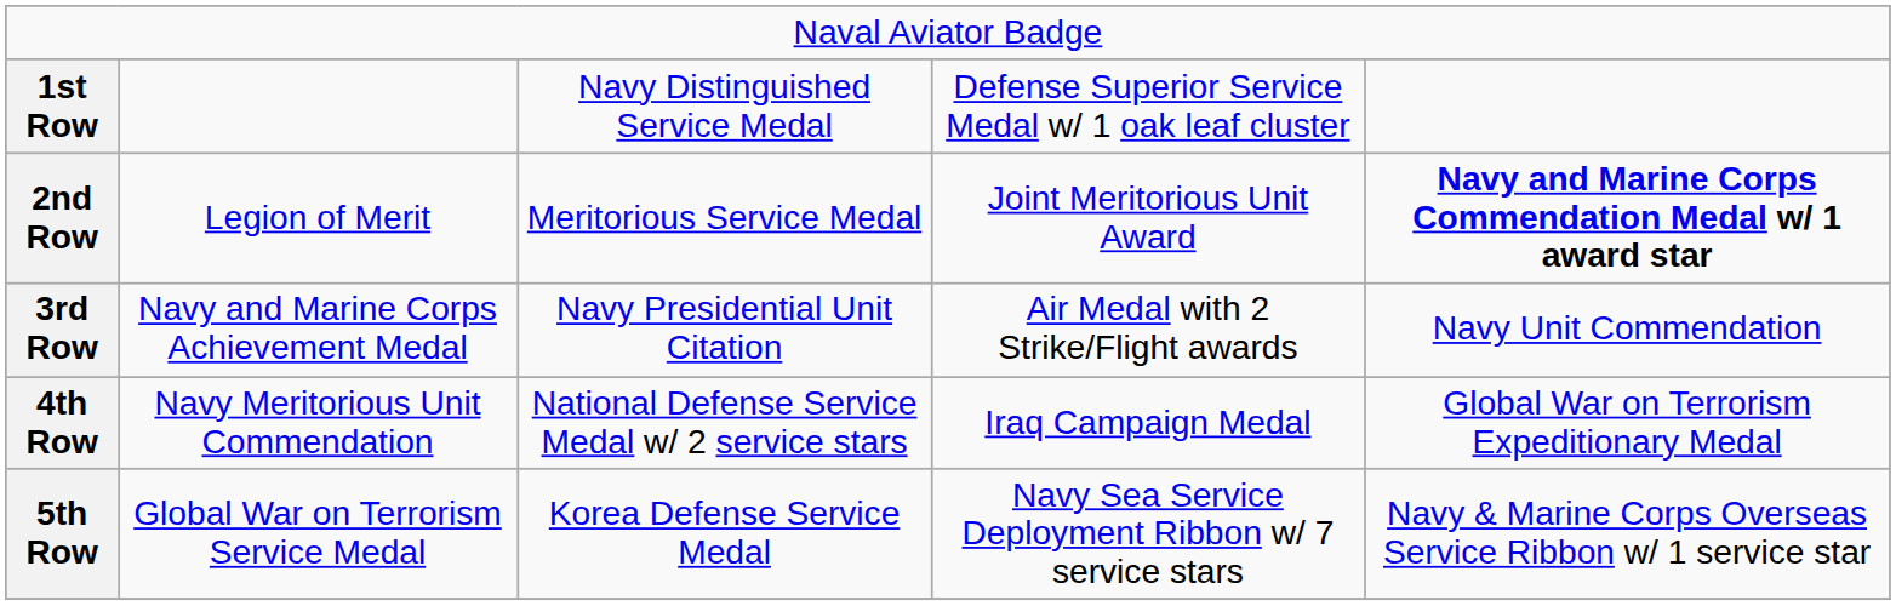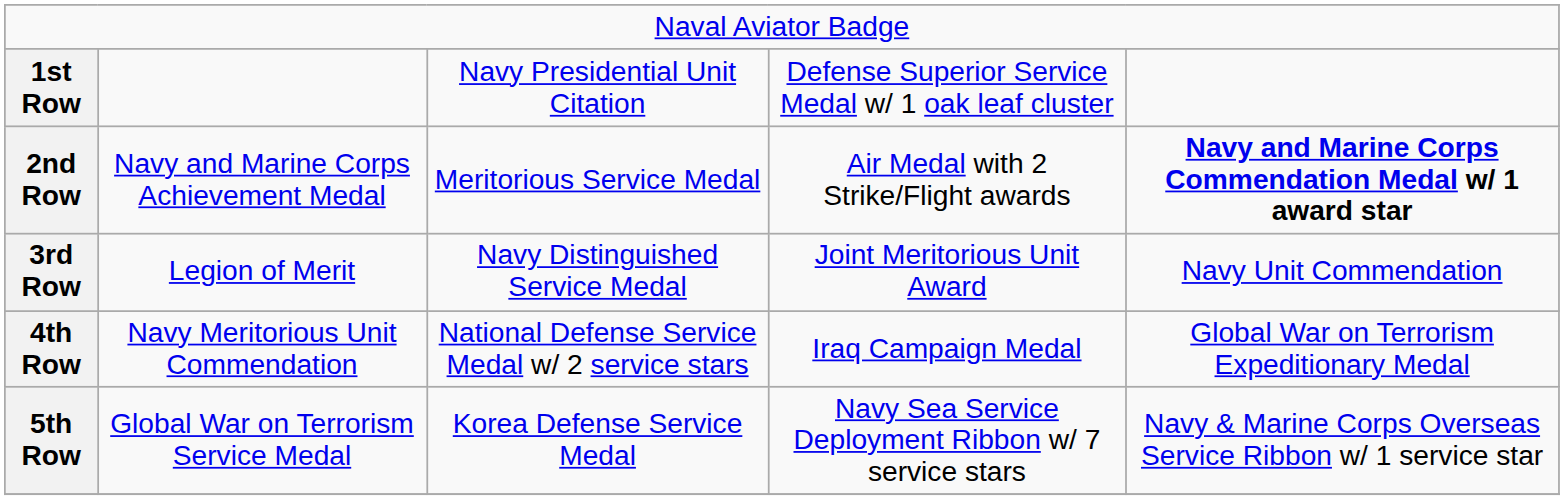 <table class="wikitable" style="margin:1em auto; text-align:center;">
 <tr>
 <td colspan="5"><a href='#'>Naval Aviator Badge</a></td>
 </tr>
 <tr>
 <th>1st Row</th>
 <td></td>
-<td><a href='#'>Navy Distinguished Service Medal</a></td>
+<td><a href='#'>Navy Presidential Unit Citation</a></td>
 <td><a href='#'>Defense Superior Service Medal</a> w/ 1 <a href='#'>oak leaf cluster</a></td>
 <td></td>
 </tr>
 <tr>
 <th>2nd Row</th>
-<td><a href='#'>Legion of Merit</a></td>
+<td><a href='#'>Navy and Marine Corps Achievement Medal</a></td>
 <td><a href='#'>Meritorious Service Medal</a></td>
-<td><a href='#'>Joint Meritorious Unit Award</a></td>
+<td><a href='#'>Air Medal</a> with 2 Strike/Flight awards</td>
 <td><strong><a href='#'>Navy and Marine Corps Commendation Medal</a> w/ 1 award star</strong></td>
 </tr>
 <tr>
 <th>3rd Row</th>
-<td><a href='#'>Navy and Marine Corps Achievement Medal</a></td>
-<td><a href='#'>Navy Presidential Unit Citation</a></td>
-<td><a href='#'>Air Medal</a> with 2 Strike/Flight awards</td>
+<td><a href='#'>Legion of Merit</a></td>
+<td><a href='#'>Navy Distinguished Service Medal</a></td>
+<td><a href='#'>Joint Meritorious Unit Award</a></td>
 <td><a href='#'>Navy Unit Commendation</a></td>
 </tr>
 <tr>
 <th>4th Row</th>
 <td><a href='#'>Navy Meritorious Unit Commendation</a></td>
 <td><a href='#'>National Defense Service Medal</a> w/ 2 <a href='#'>service stars</a></td>
 <td><a href='#'>Iraq Campaign Medal</a></td>
 <td><a href='#'>Global War on Terrorism Expeditionary Medal</a></td>
 </tr>
 <tr>
 <th>5th Row</th>
 <td><a href='#'>Global War on Terrorism Service Medal</a></td>
 <td><a href='#'>Korea Defense Service Medal</a></td>
 <td><a href='#'>Navy Sea Service Deployment Ribbon</a> w/ 7 service stars</td>
 <td><a href='#'>Navy & Marine Corps Overseas Service Ribbon</a> w/ 1 service star</td>
 </tr>
 <tr>
 </tr>
 </table>
